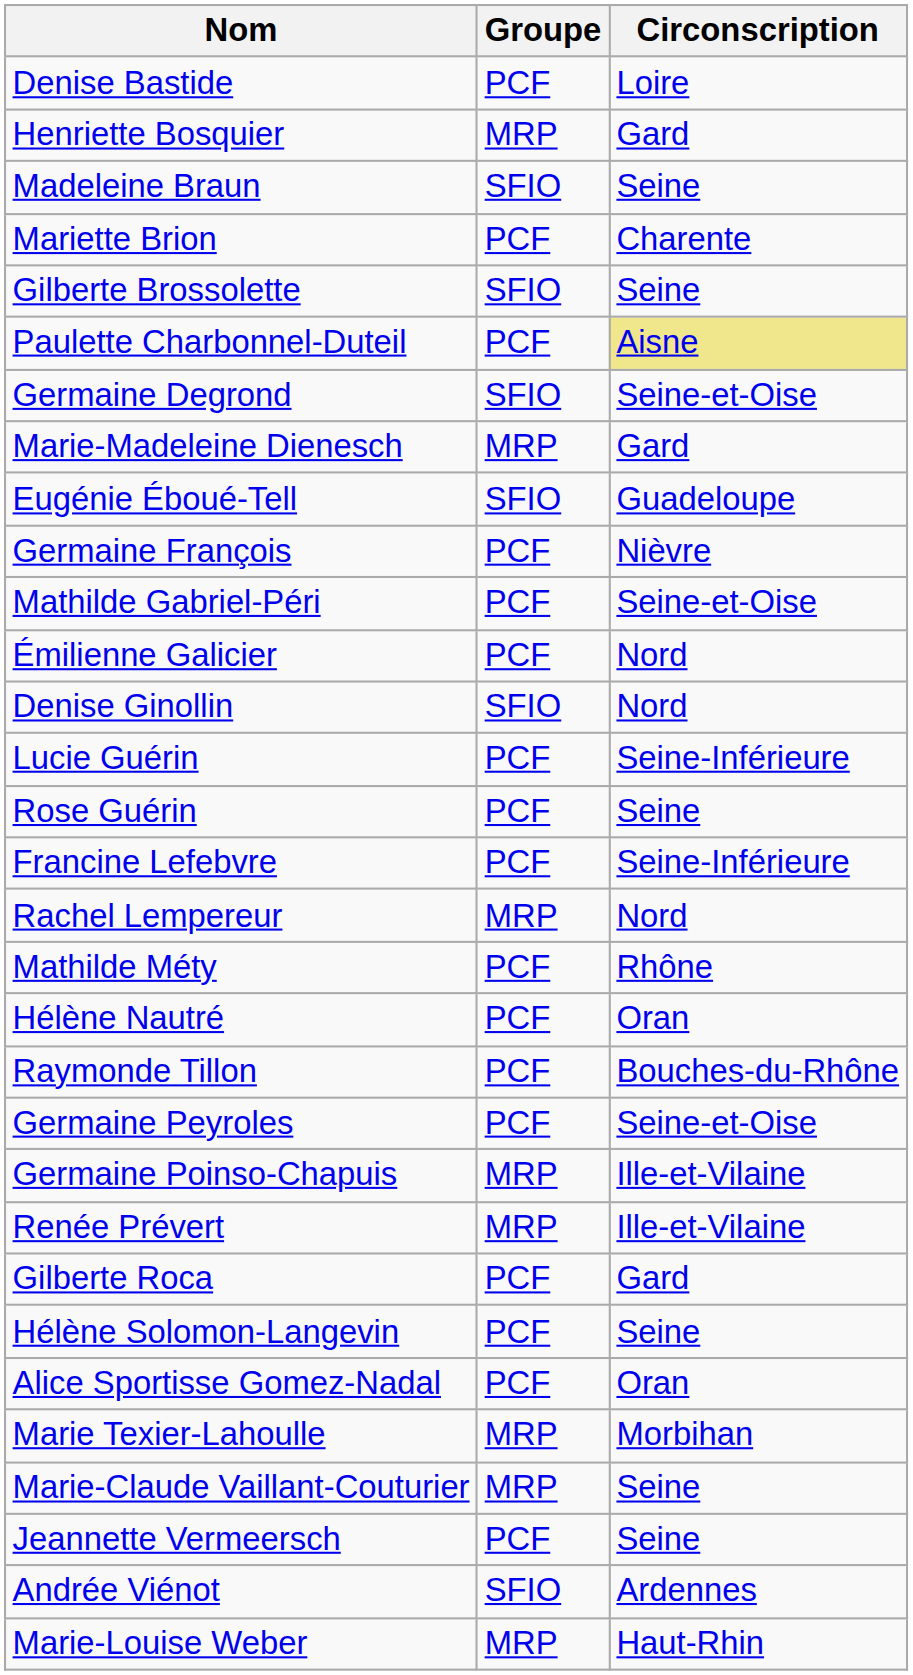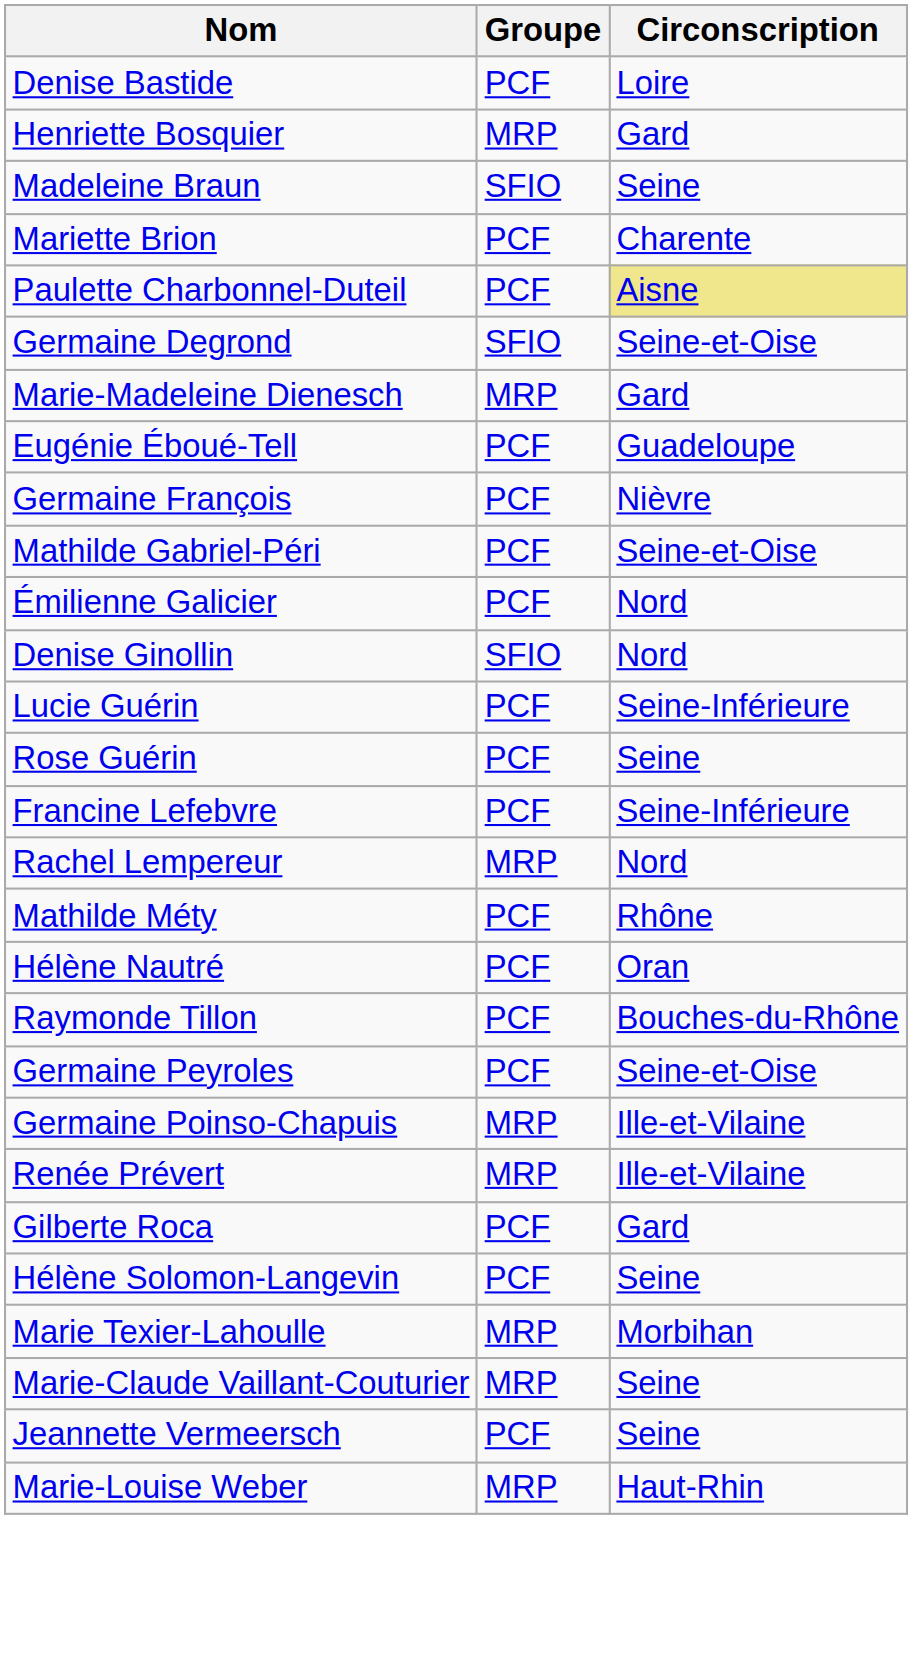 <table class="wikitable">
 <tr>
 <th>Nom</th>
 <th>Groupe</th>
 <th>Circonscription</th>
 </tr>
 <tr>
 <td><a href='#'>Denise Bastide</a></td>
 <td><a href='#'>PCF</a></td>
 <td><a href='#'>Loire</a></td>
 </tr>
 <tr>
 <td><a href='#'>Henriette Bosquier</a></td>
 <td><a href='#'>MRP</a></td>
 <td><a href='#'>Gard</a></td>
 </tr>
 <tr>
 <td><a href='#'>Madeleine Braun</a></td>
 <td><a href='#'>SFIO</a></td>
 <td><a href='#'>Seine</a></td>
 </tr>
 <tr>
 <td><a href='#'>Mariette Brion</a></td>
 <td><a href='#'>PCF</a></td>
 <td><a href='#'>Charente</a></td>
 </tr>
 <tr>
-<td><a href='#'>Gilberte Brossolette</a></td>
-<td><a href='#'>SFIO</a></td>
-<td><a href='#'>Seine</a></td>
-</tr>
-<tr>
 <td><a href='#'>Paulette Charbonnel-Duteil</a></td>
 <td><a href='#'>PCF</a></td>
 <td style="background: khaki;"><a href='#'>Aisne</a></td>
 </tr>
 <tr>
 <td><a href='#'>Germaine Degrond</a></td>
 <td><a href='#'>SFIO</a></td>
 <td><a href='#'>Seine-et-Oise</a></td>
 </tr>
 <tr>
 <td><a href='#'>Marie-Madeleine Dienesch</a></td>
 <td><a href='#'>MRP</a></td>
 <td><a href='#'>Gard</a></td>
 </tr>
 <tr>
 <td><a href='#'>Eugénie Éboué-Tell</a></td>
-<td><a href='#'>SFIO</a></td>
+<td><a href='#'>PCF</a></td>
 <td><a href='#'>Guadeloupe</a></td>
 </tr>
 <tr>
 <td><a href='#'>Germaine François</a></td>
 <td><a href='#'>PCF</a></td>
 <td><a href='#'>Nièvre</a></td>
 </tr>
 <tr>
 <td><a href='#'>Mathilde Gabriel-Péri</a></td>
 <td><a href='#'>PCF</a></td>
 <td><a href='#'>Seine-et-Oise</a></td>
 </tr>
 <tr>
 <td><a href='#'>Émilienne Galicier</a></td>
 <td><a href='#'>PCF</a></td>
 <td><a href='#'>Nord</a></td>
 </tr>
 <tr>
 <td><a href='#'>Denise Ginollin</a></td>
 <td><a href='#'>SFIO</a></td>
 <td><a href='#'>Nord</a></td>
 </tr>
 <tr>
 <td><a href='#'>Lucie Guérin</a></td>
 <td><a href='#'>PCF</a></td>
 <td><a href='#'>Seine-Inférieure</a></td>
 </tr>
 <tr>
 <td><a href='#'>Rose Guérin</a></td>
 <td><a href='#'>PCF</a></td>
 <td><a href='#'>Seine</a></td>
 </tr>
 <tr>
 <td><a href='#'>Francine Lefebvre</a></td>
 <td><a href='#'>PCF</a></td>
 <td><a href='#'>Seine-Inférieure</a></td>
 </tr>
 <tr>
 <td><a href='#'>Rachel Lempereur</a></td>
 <td><a href='#'>MRP</a></td>
 <td><a href='#'>Nord</a></td>
 </tr>
 <tr>
 <td><a href='#'>Mathilde Méty</a></td>
 <td><a href='#'>PCF</a></td>
 <td><a href='#'>Rhône</a></td>
 </tr>
 <tr>
 <td><a href='#'>Hélène Nautré</a></td>
 <td><a href='#'>PCF</a></td>
 <td><a href='#'>Oran</a></td>
 </tr>
 <tr>
 <td><a href='#'>Raymonde Tillon</a></td>
 <td><a href='#'>PCF</a></td>
 <td><a href='#'>Bouches-du-Rhône</a></td>
 </tr>
 <tr>
 <td><a href='#'>Germaine Peyroles</a></td>
 <td><a href='#'>PCF</a></td>
 <td><a href='#'>Seine-et-Oise</a></td>
 </tr>
 <tr>
 <td><a href='#'>Germaine Poinso-Chapuis</a></td>
 <td><a href='#'>MRP</a></td>
 <td><a href='#'>Ille-et-Vilaine</a></td>
 </tr>
 <tr>
 <td><a href='#'>Renée Prévert</a></td>
 <td><a href='#'>MRP</a></td>
 <td><a href='#'>Ille-et-Vilaine</a></td>
 </tr>
 <tr>
 <td><a href='#'>Gilberte Roca</a></td>
 <td><a href='#'>PCF</a></td>
 <td><a href='#'>Gard</a></td>
 </tr>
 <tr>
 <td><a href='#'>Hélène Solomon-Langevin</a></td>
 <td><a href='#'>PCF</a></td>
 <td><a href='#'>Seine</a></td>
 </tr>
 <tr>
-<td><a href='#'>Alice Sportisse Gomez-Nadal</a></td>
-<td><a href='#'>PCF</a></td>
-<td><a href='#'>Oran</a></td>
-</tr>
-<tr>
 <td><a href='#'>Marie Texier-Lahoulle</a></td>
 <td><a href='#'>MRP</a></td>
 <td><a href='#'>Morbihan</a></td>
 </tr>
 <tr>
 <td><a href='#'>Marie-Claude Vaillant-Couturier</a></td>
 <td><a href='#'>MRP</a></td>
 <td><a href='#'>Seine</a></td>
 </tr>
 <tr>
 <td><a href='#'>Jeannette Vermeersch</a></td>
 <td><a href='#'>PCF</a></td>
 <td><a href='#'>Seine</a></td>
 </tr>
 <tr>
-<td><a href='#'>Andrée Viénot</a></td>
-<td><a href='#'>SFIO</a></td>
-<td><a href='#'>Ardennes</a></td>
-</tr>
-<tr>
 <td><a href='#'>Marie-Louise Weber</a></td>
 <td><a href='#'>MRP</a></td>
 <td><a href='#'>Haut-Rhin</a></td>
 </tr>
 </table>
